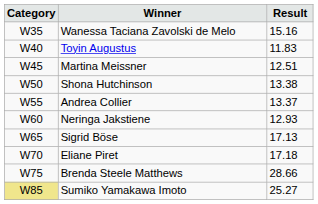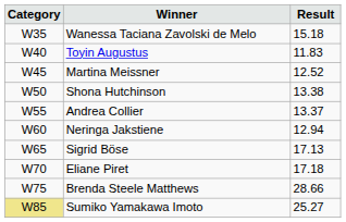 <table class="wikitable" width=35%>
 <tr>
 <td width=15% align="center" bgcolor=#E3E7E6><strong>Category</strong></td>
 <td align="center" bgcolor=#E3E7E6> <strong>Winner</strong></td>
 <td width=15% align="center" bgcolor=#E3E7E6><strong>Result</strong></td>
 </tr>
 <tr>
 <td align="center">W35</td>
 <td> Wanessa Taciana Zavolski de Melo</td>
-<td>15.16</td>
+<td>15.18</td>
 </tr>
 <tr>
 <td align="center">W40</td>
 <td> <a href='#'>Toyin Augustus</a></td>
 <td>11.83</td>
 </tr>
 <tr>
 <td align="center">W45</td>
 <td> Martina Meissner</td>
-<td>12.51</td>
+<td>12.52</td>
 </tr>
 <tr>
 <td align="center">W50</td>
 <td> Shona Hutchinson</td>
 <td>13.38</td>
 </tr>
 <tr>
 <td align="center">W55</td>
 <td> Andrea Collier</td>
 <td>13.37</td>
 </tr>
 <tr>
 <td align="center">W60</td>
 <td> Neringa Jakstiene</td>
-<td>12.93</td>
+<td>12.94</td>
 </tr>
 <tr>
 <td align="center">W65</td>
 <td> Sigrid Böse</td>
 <td>17.13</td>
 </tr>
 <tr>
 <td align="center">W70</td>
 <td> Eliane Piret</td>
 <td>17.18</td>
 </tr>
 <tr>
 <td align="center">W75</td>
 <td> Brenda Steele Matthews</td>
 <td>28.66</td>
 </tr>
 <tr>
 <td align="center" style="background: khaki;">W85</td>
 <td> Sumiko Yamakawa Imoto</td>
 <td>25.27</td>
 </tr>
 </table>
